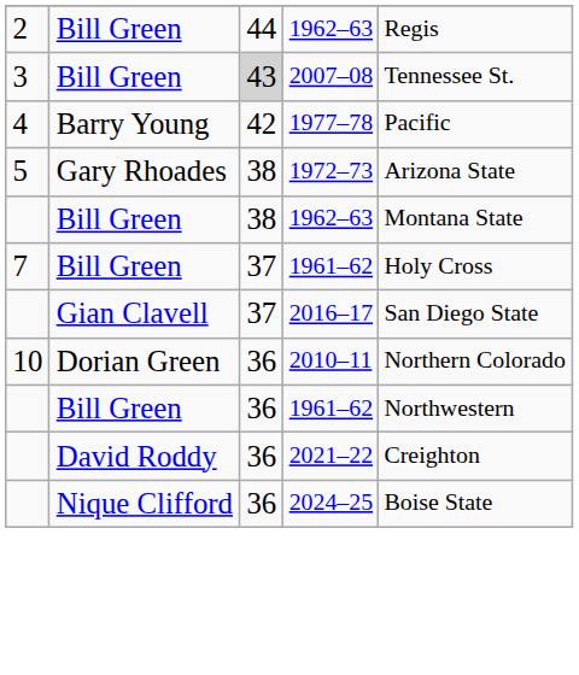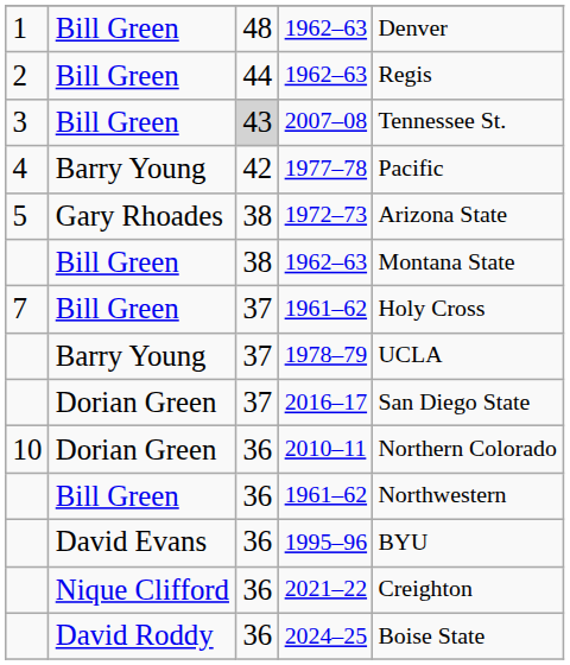 <table class="wikitable">
 <tr>
+</tr>
+<tr>
+<td>1</td>
+<td><a href='#'>Bill Green</a></td>
+<td>48</td>
+<td style="font-size:80%;"><a href='#'>1962–63</a></td>
+<td style="font-size:80%;">Denver</td>
 </tr>
 <tr>
 <td>2</td>
 <td><a href='#'>Bill Green</a></td>
 <td>44</td>
 <td style="font-size:80%;"><a href='#'>1962–63</a></td>
 <td style="font-size:80%;">Regis</td>
 </tr>
 <tr>
 <td>3</td>
 <td><a href='#'>Bill Green</a></td>
 <td style="background: lightgrey;">43</td>
 <td style="font-size:80%;"><a href='#'>2007–08</a></td>
 <td style="font-size:80%;">Tennessee St.</td>
 </tr>
 <tr>
 <td>4</td>
 <td>Barry Young</td>
 <td>42</td>
 <td style="font-size:80%;"><a href='#'>1977–78</a></td>
 <td style="font-size:80%;">Pacific</td>
 </tr>
 <tr>
 <td>5</td>
 <td>Gary Rhoades</td>
 <td>38</td>
 <td style="font-size:80%;"><a href='#'>1972–73</a></td>
 <td style="font-size:80%;">Arizona State</td>
 </tr>
 <tr>
 <td></td>
 <td><a href='#'>Bill Green</a></td>
 <td>38</td>
 <td style="font-size:80%;"><a href='#'>1962–63</a></td>
 <td style="font-size:80%;">Montana State</td>
 </tr>
 <tr>
 <td>7</td>
 <td><a href='#'>Bill Green</a></td>
 <td>37</td>
 <td style="font-size:80%;"><a href='#'>1961–62</a></td>
 <td style="font-size:80%;">Holy Cross</td>
 </tr>
 <tr>
 <td></td>
-<td><a href='#'>Gian Clavell</a></td>
+<td>Barry Young</td>
+<td>37</td>
+<td style="font-size:80%;"><a href='#'>1978–79</a></td>
+<td style="font-size:80%;">UCLA</td>
+</tr>
+<tr>
+<td></td>
+<td>Dorian Green</td>
 <td>37</td>
 <td style="font-size:80%;"><a href='#'>2016–17</a></td>
 <td style="font-size:80%;">San Diego State</td>
 </tr>
 <tr>
 <td>10</td>
 <td>Dorian Green</td>
 <td>36</td>
 <td style="font-size:80%;"><a href='#'>2010–11</a></td>
 <td style="font-size:80%;">Northern Colorado</td>
 </tr>
 <tr>
 <td></td>
 <td><a href='#'>Bill Green</a></td>
 <td>36</td>
 <td style="font-size:80%;"><a href='#'>1961–62</a></td>
 <td style="font-size:80%;">Northwestern</td>
 </tr>
 <tr>
 <td></td>
-<td><a href='#'>David Roddy</a></td>
+<td>David Evans</td>
+<td>36</td>
+<td style="font-size:80%;"><a href='#'>1995–96</a></td>
+<td style="font-size:80%;">BYU</td>
+</tr>
+<tr>
+<td></td>
+<td><a href='#'>Nique Clifford</a></td>
 <td>36</td>
 <td style="font-size:80%;"><a href='#'>2021–22</a></td>
 <td style="font-size:80%;">Creighton</td>
 </tr>
 <tr>
 <td></td>
-<td><a href='#'>Nique Clifford</a></td>
+<td><a href='#'>David Roddy</a></td>
 <td>36</td>
 <td style="font-size:80%;"><a href='#'>2024–25</a></td>
 <td style="font-size:80%;">Boise State</td>
 </tr>
 </table>
